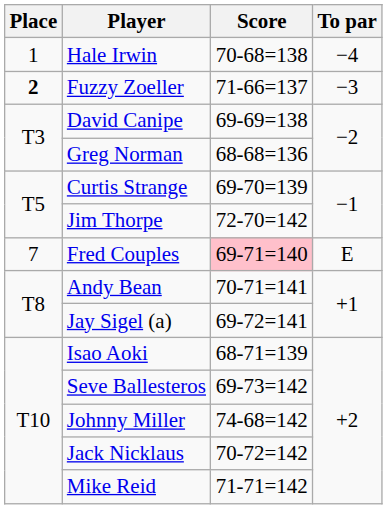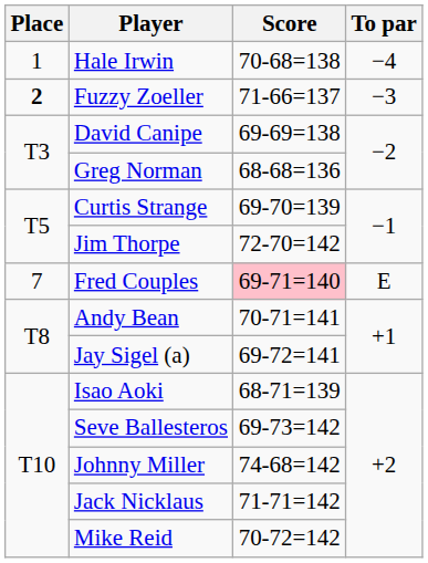 <table class="wikitable">
 <tr>
 <th>Place</th>
 <th>Player</th>
 <th>Score</th>
 <th>To par</th>
 </tr>
 <tr>
 <td align=center>1</td>
 <td> <a href='#'>Hale Irwin</a></td>
 <td align=center>70-68=138</td>
 <td align=center>−4</td>
 </tr>
 <tr>
 <td align=center><strong>2</strong></td>
 <td> <a href='#'>Fuzzy Zoeller</a></td>
 <td align=center>71-66=137</td>
 <td align=center>−3</td>
 </tr>
 <tr>
 <td rowspan="2" align=center>T3</td>
 <td> <a href='#'>David Canipe</a></td>
 <td align=center>69-69=138</td>
 <td rowspan="2" align=center>−2</td>
 </tr>
 <tr>
 <td> <a href='#'>Greg Norman</a></td>
 <td align=center>68-68=136</td>
 </tr>
 <tr>
 <td rowspan="2" align=center>T5</td>
 <td> <a href='#'>Curtis Strange</a></td>
 <td align=center>69-70=139</td>
 <td rowspan="2" align=center>−1</td>
 </tr>
 <tr>
 <td> <a href='#'>Jim Thorpe</a></td>
 <td align=center>72-70=142</td>
 </tr>
 <tr>
 <td align=center>7</td>
 <td> <a href='#'>Fred Couples</a></td>
 <td align=center style="background: pink;">69-71=140</td>
 <td align=center>E</td>
 </tr>
 <tr>
 <td rowspan="2" align=center>T8</td>
 <td> <a href='#'>Andy Bean</a></td>
 <td align=center>70-71=141</td>
 <td rowspan="2" align=center>+1</td>
 </tr>
 <tr>
 <td> <a href='#'>Jay Sigel</a> (a)</td>
 <td align=center>69-72=141</td>
 </tr>
 <tr>
 <td rowspan="5" align=center>T10</td>
 <td> <a href='#'>Isao Aoki</a></td>
 <td align=center>68-71=139</td>
 <td rowspan="5" align=center>+2</td>
 </tr>
 <tr>
 <td> <a href='#'>Seve Ballesteros</a></td>
 <td align=center>69-73=142</td>
 </tr>
 <tr>
 <td> <a href='#'>Johnny Miller</a></td>
 <td align=center>74-68=142</td>
 </tr>
 <tr>
 <td> <a href='#'>Jack Nicklaus</a></td>
-<td align=center>70-72=142</td>
+<td align=center>71-71=142</td>
 </tr>
 <tr>
 <td> <a href='#'>Mike Reid</a></td>
-<td align=center>71-71=142</td>
+<td align=center>70-72=142</td>
 </tr>
 </table>
